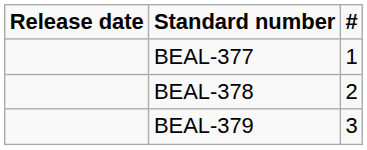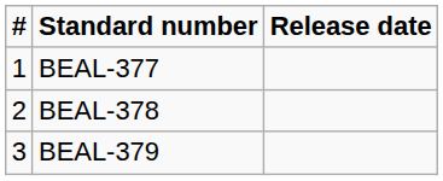 <table class="wikitable">
 <tr>
+<td><strong>#</strong></td>
+<td><strong>Standard number</strong></td>
 <td><strong>Release date</strong></td>
-<td><strong>Standard number</strong></td>
-<td><strong>#</strong></td>
 </tr>
 <tr>
+<td>1</td>
+<td>BEAL-377</td>
 <td></td>
-<td>BEAL-377</td>
-<td>1</td>
 </tr>
 <tr>
+<td>2</td>
+<td>BEAL-378</td>
 <td></td>
-<td>BEAL-378</td>
-<td>2</td>
 </tr>
 <tr>
+<td>3</td>
+<td>BEAL-379</td>
 <td></td>
-<td>BEAL-379</td>
-<td>3</td>
 </tr>
 </table>
